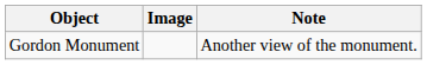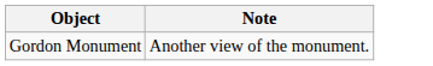 <table class="wikitable">
 <tr>
 <th>Object</th>
-<th>Image</th>
 <th>Note</th>
 </tr>
 <tr>
 <td>Gordon Monument</td>
-<td></td>
 <td>Another view of the monument.</td>
 </tr>
 </table>
